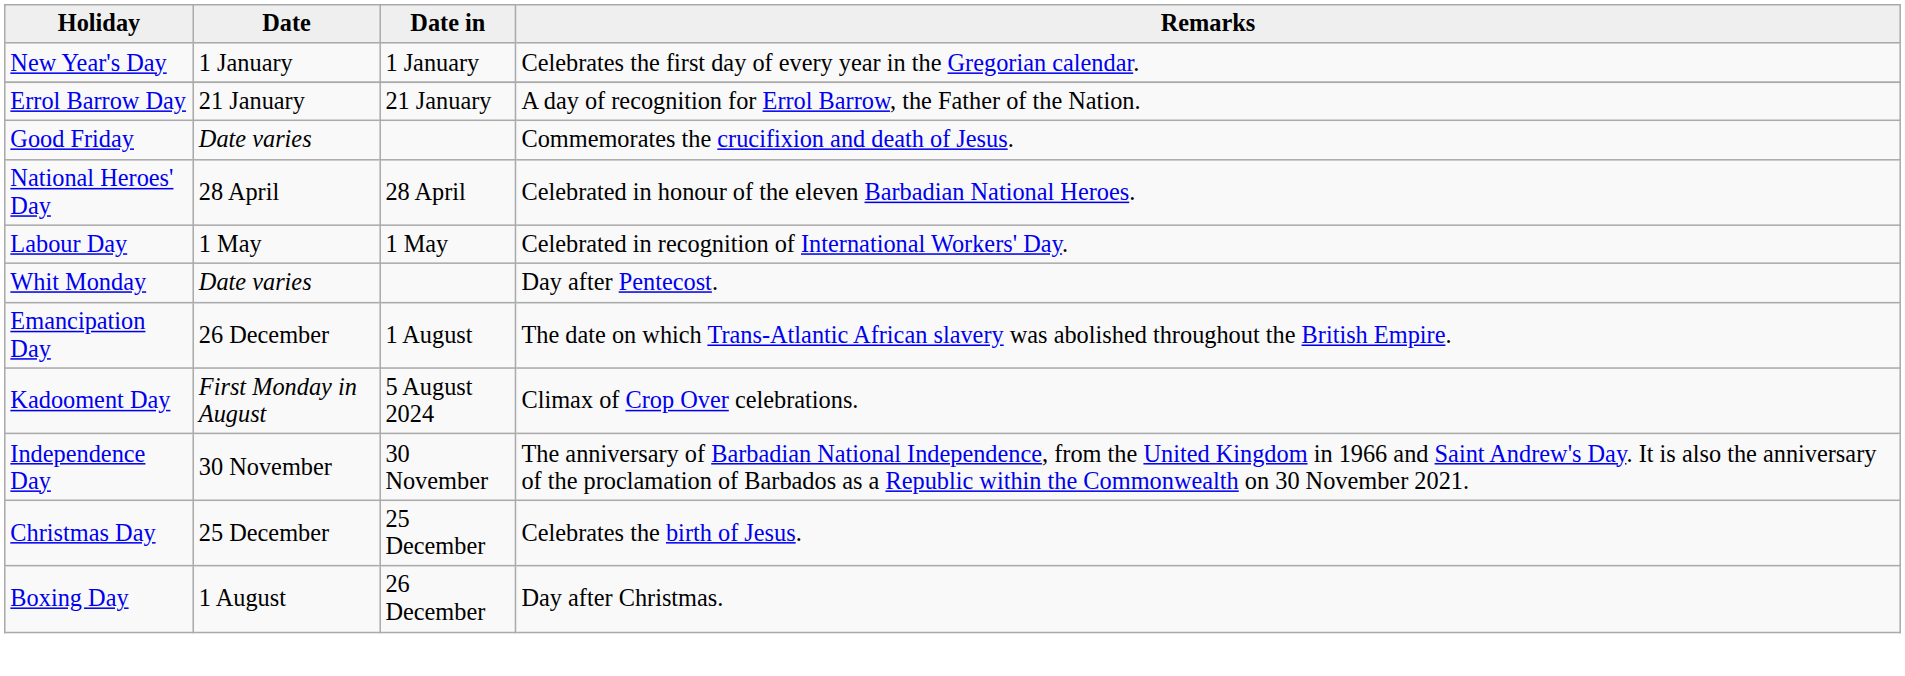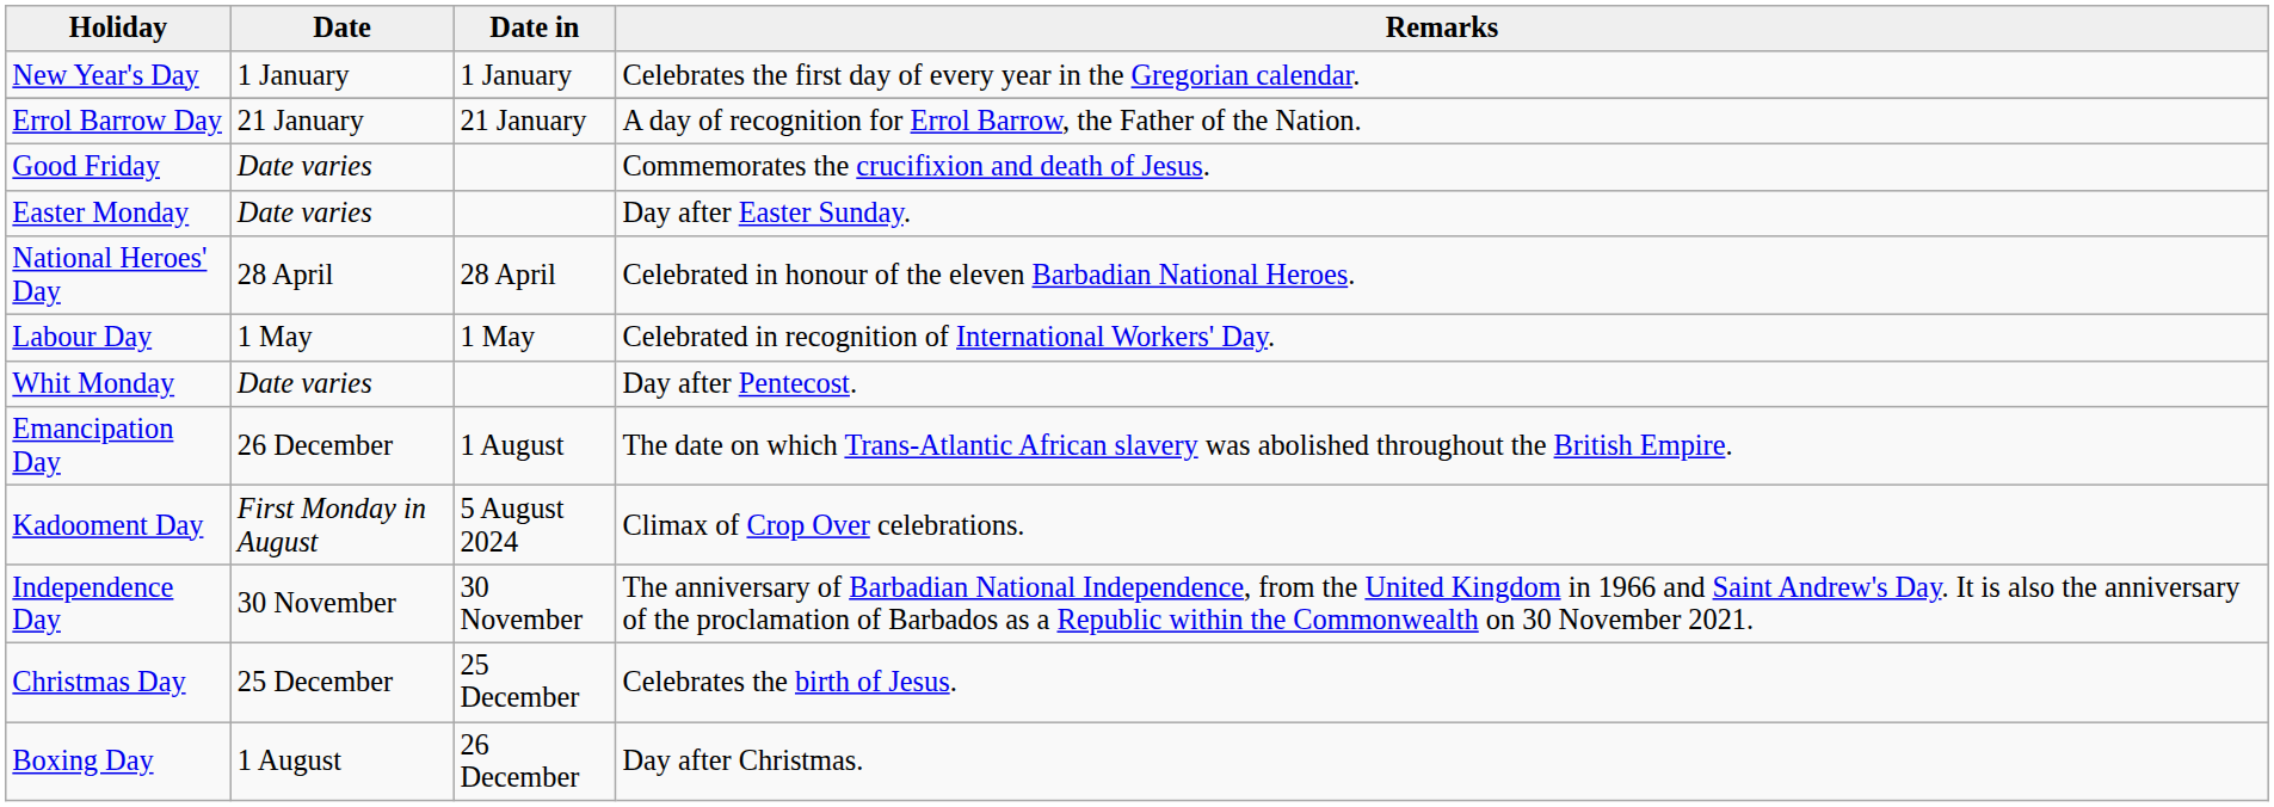 <table class="wikitable">
 <tr>
 <th style="background:#efefef;">Holiday</th>
 <th style="background:#efefef;">Date</th>
 <th style="background:#efefef;">Date in </th>
 <th style="background:#efefef;">Remarks</th>
 </tr>
 <tr>
 <td><a href='#'>New Year's Day</a></td>
 <td>1 January</td>
 <td>1 January </td>
 <td>Celebrates the first day of every year in the <a href='#'>Gregorian calendar</a>.</td>
 </tr>
 <tr valign=top>
 </tr>
 <tr>
 <td><a href='#'>Errol Barrow Day</a></td>
 <td>21 January</td>
 <td>21 January </td>
 <td>A day of recognition for <a href='#'>Errol Barrow</a>, the Father of the Nation.</td>
 </tr>
 <tr>
 <td><a href='#'>Good Friday</a></td>
 <td><em>Date varies</em></td>
 <td></td>
 <td>Commemorates the <a href='#'>crucifixion and death of Jesus</a>.</td>
+</tr>
+<tr>
+<td><a href='#'>Easter Monday</a></td>
+<td><em>Date varies</em></td>
+<td></td>
+<td>Day after <a href='#'>Easter Sunday</a>.</td>
 </tr>
 <tr>
 <td><a href='#'>National Heroes' Day</a></td>
 <td>28 April</td>
 <td>28 April </td>
 <td>Celebrated in honour of the eleven <a href='#'>Barbadian National Heroes</a>.</td>
 </tr>
 <tr>
 <td><a href='#'>Labour Day</a></td>
 <td>1 May</td>
 <td>1 May </td>
 <td>Celebrated in recognition of <a href='#'>International Workers' Day</a>.</td>
 </tr>
 <tr>
 <td><a href='#'>Whit Monday</a></td>
 <td><em>Date varies</em></td>
 <td></td>
 <td>Day after <a href='#'>Pentecost</a>.</td>
 </tr>
 <tr>
 <td><a href='#'>Emancipation Day</a></td>
 <td>26 December</td>
 <td>1 August </td>
 <td>The date on which <a href='#'>Trans-Atlantic African slavery</a> was abolished throughout the <a href='#'>British Empire</a>.</td>
 </tr>
 <tr>
 <td><a href='#'>Kadooment Day</a></td>
 <td><em>First Monday in August</em></td>
 <td {{Weekday after date>5 August 2024</td>
 <td>Climax of <a href='#'>Crop Over</a> celebrations.</td>
 </tr>
 <tr>
 <td><a href='#'>Independence Day</a></td>
 <td>30 November</td>
 <td>30 November </td>
 <td>The anniversary of <a href='#'>Barbadian National Independence</a>, from the <a href='#'>United Kingdom</a> in 1966 and <a href='#'>Saint Andrew's Day</a>. It is also the anniversary of the proclamation of Barbados as a <a href='#'>Republic within the Commonwealth</a> on 30 November 2021.</td>
 </tr>
 <tr>
 <td><a href='#'>Christmas Day</a></td>
 <td>25 December</td>
 <td>25 December </td>
 <td>Celebrates the <a href='#'>birth of Jesus</a>.</td>
 </tr>
 <tr>
 <td><a href='#'>Boxing Day</a></td>
 <td>1 August</td>
 <td>26 December </td>
 <td>Day after Christmas.</td>
 </tr>
 </table>
